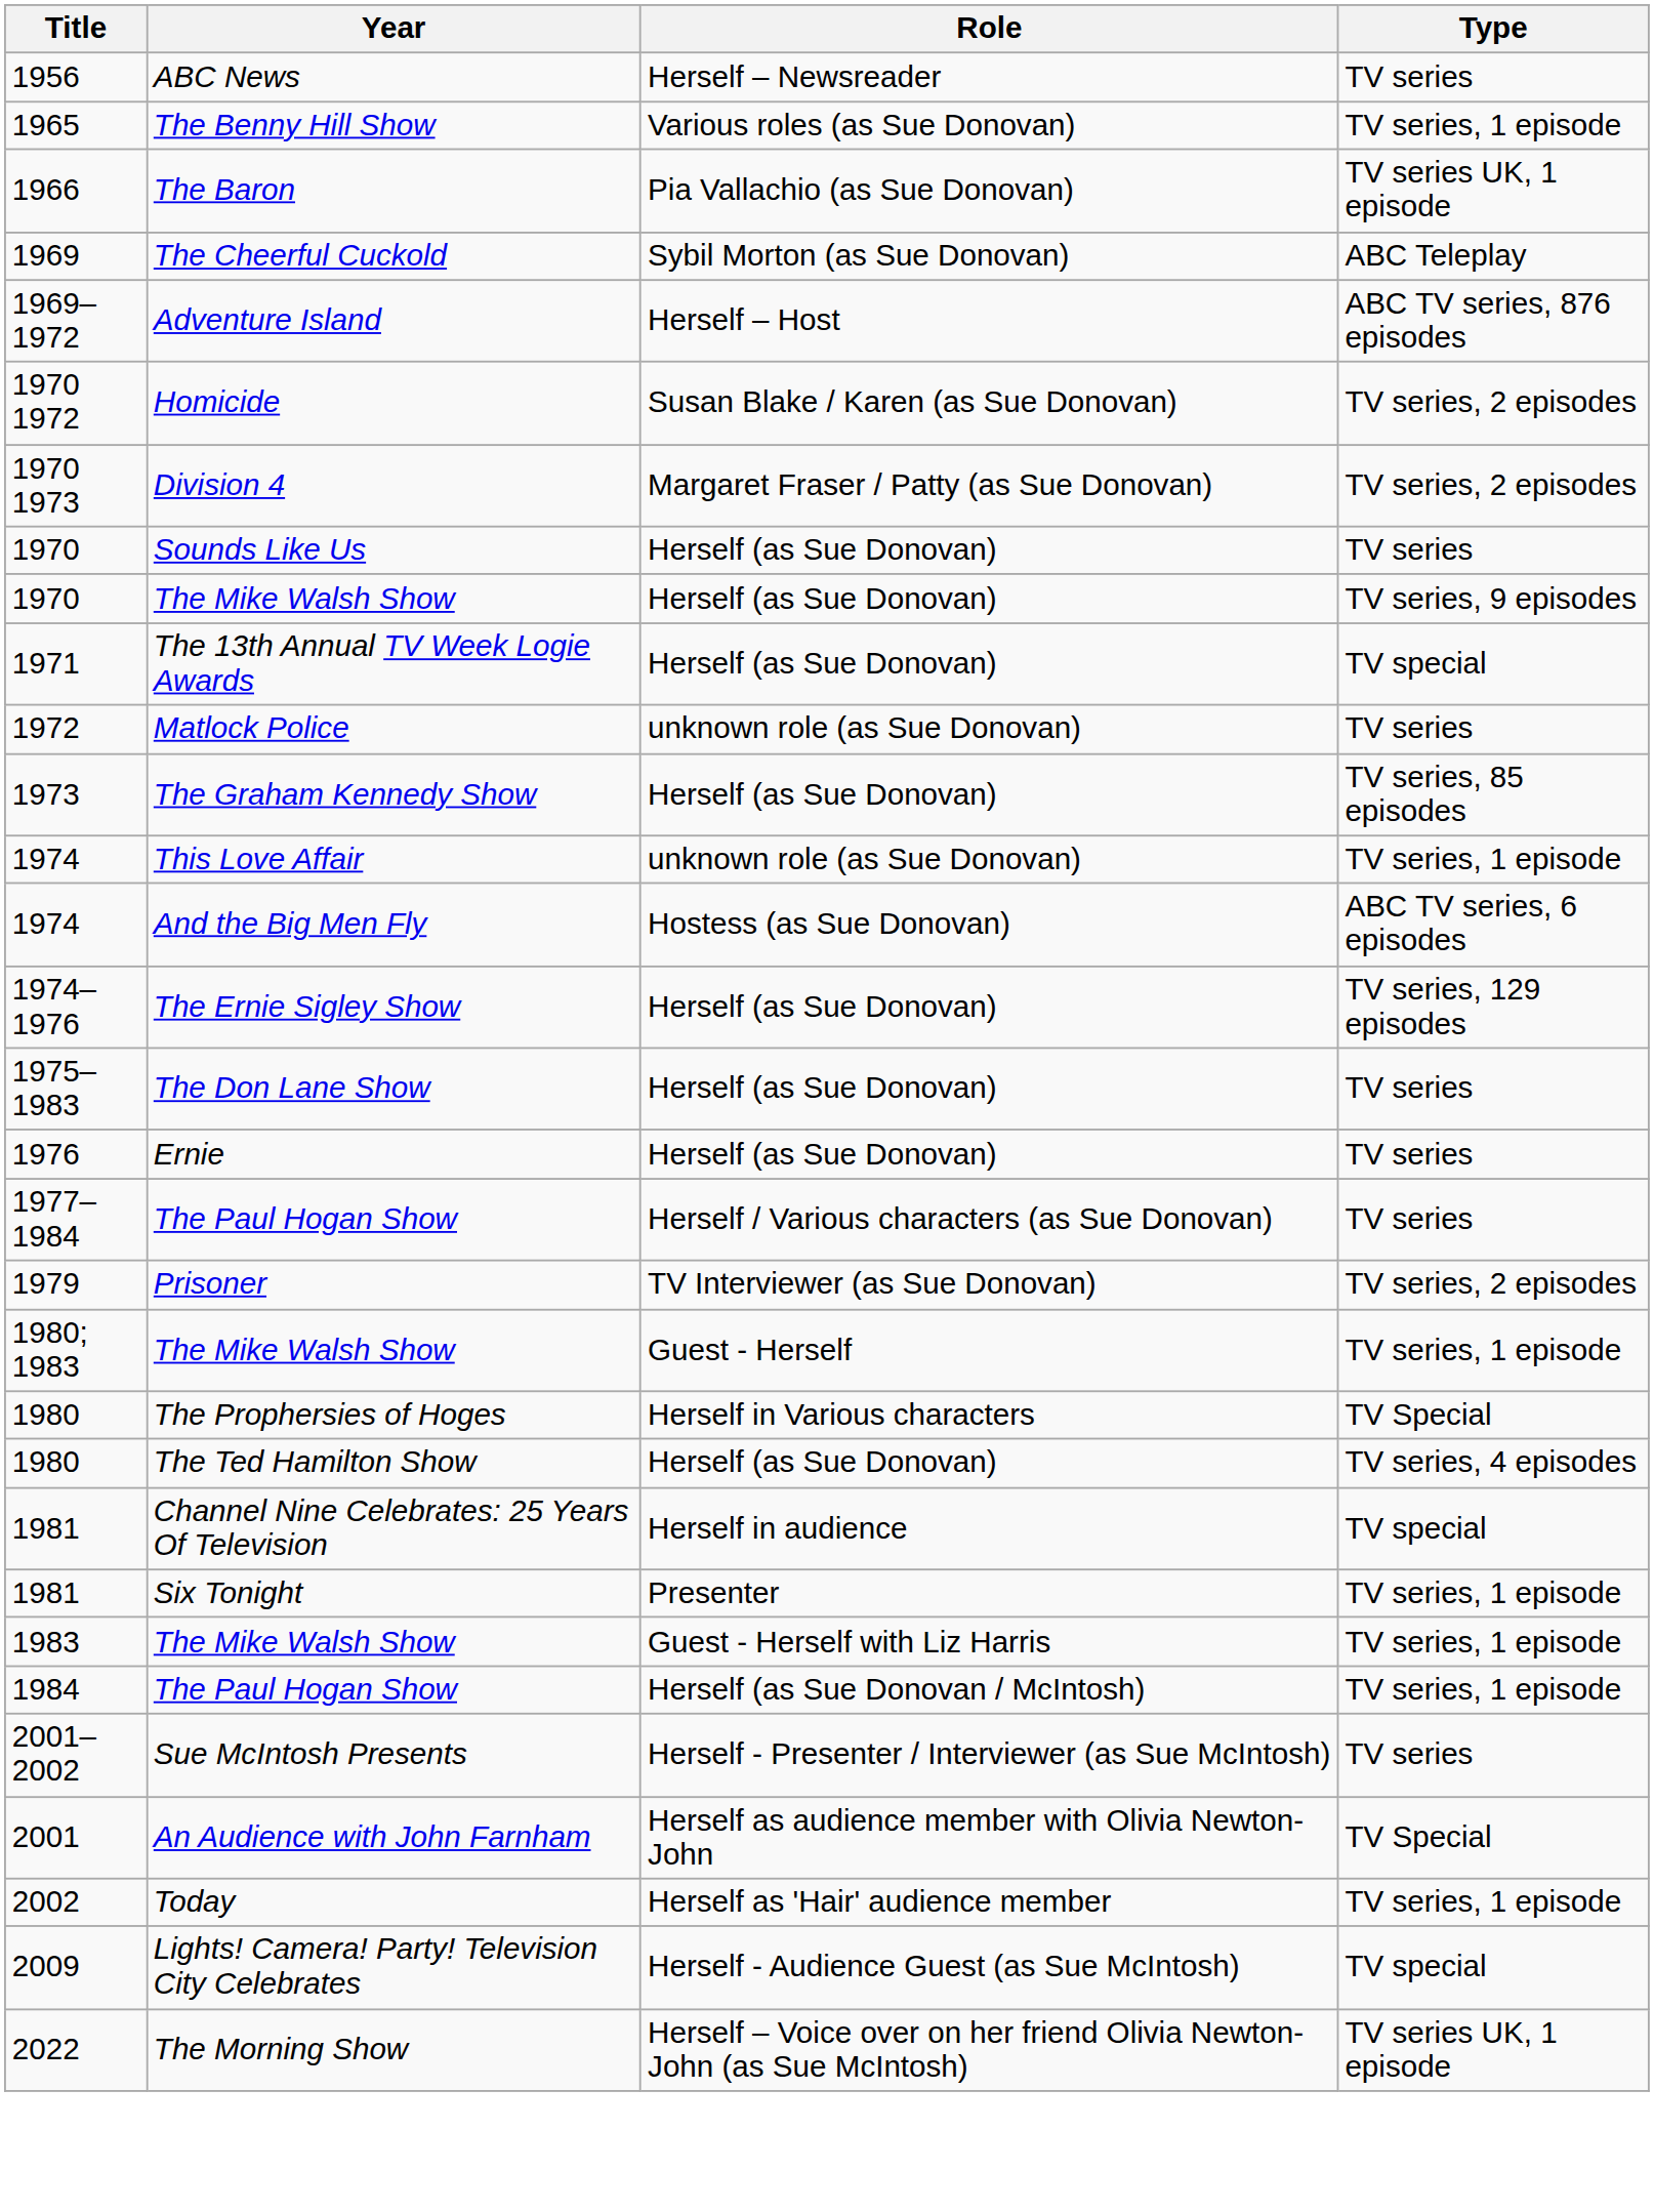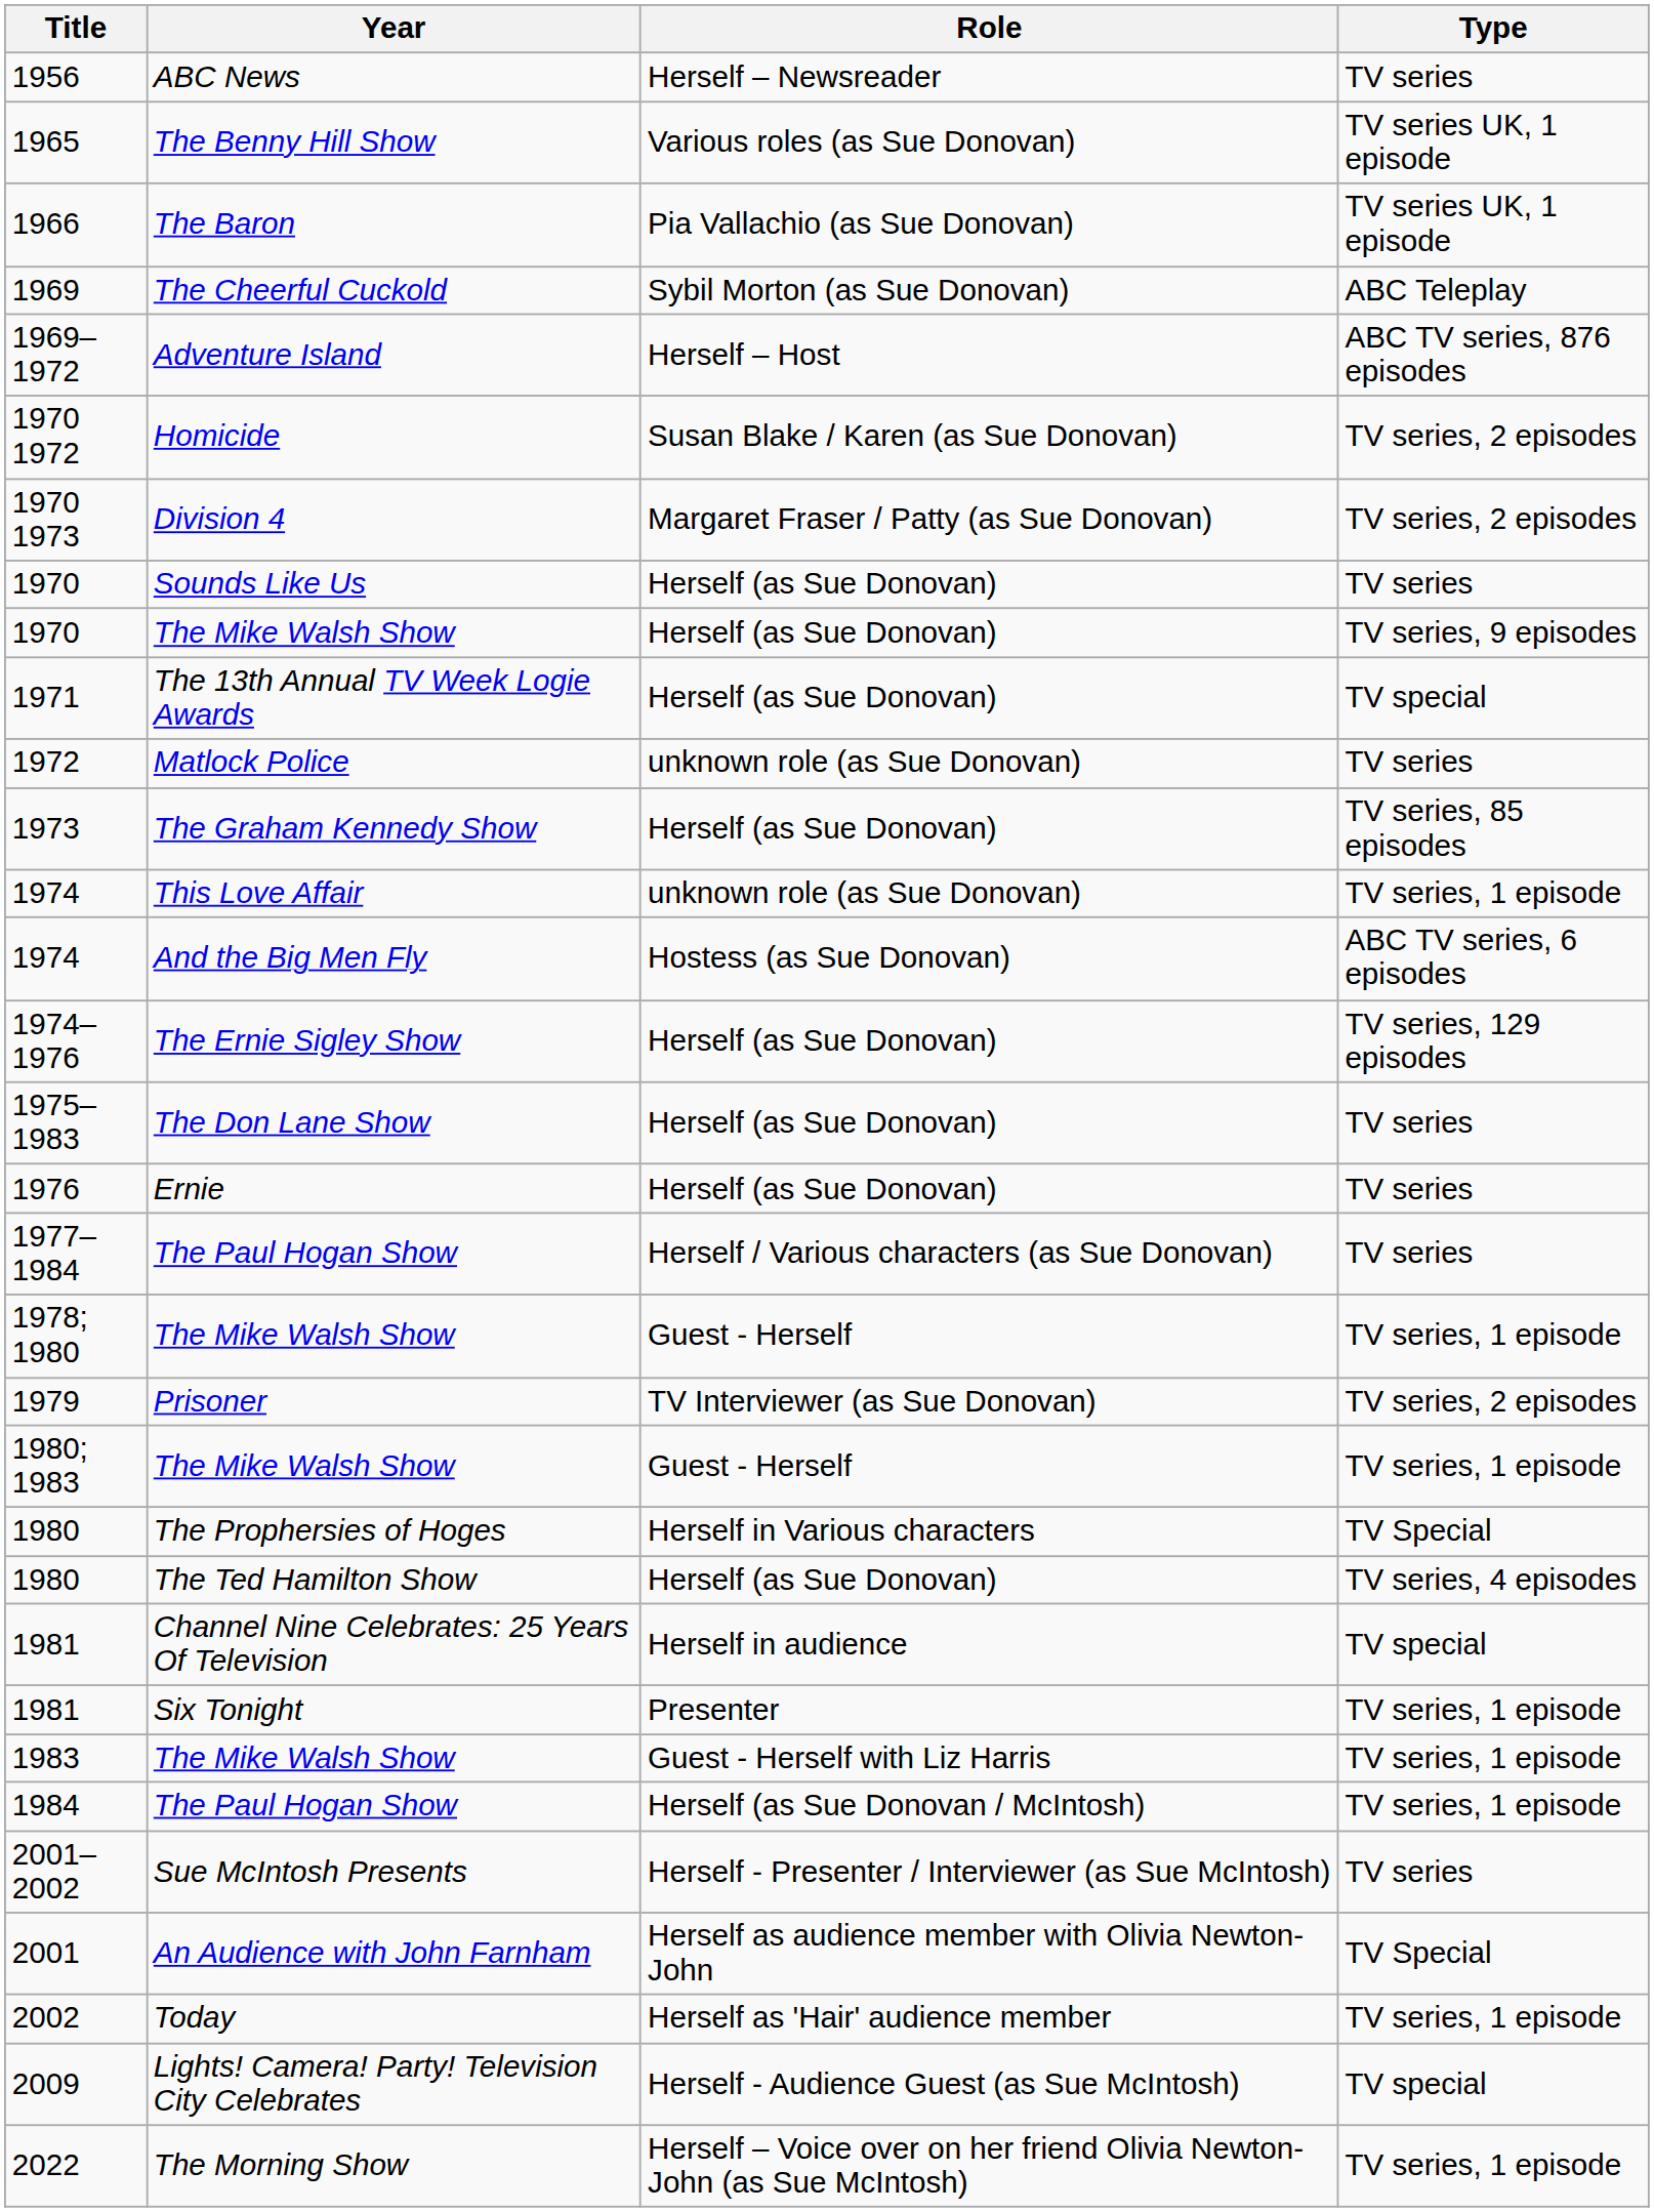 <table class="wikitable">
 <tr>
 <th>Title</th>
 <th>Year</th>
 <th>Role</th>
 <th>Type</th>
 </tr>
 <tr>
 <td>1956</td>
 <td><em>ABC News</em></td>
 <td>Herself – Newsreader</td>
 <td>TV series</td>
 </tr>
 <tr>
 <td>1965</td>
 <td><em><a href='#'>The Benny Hill Show</a></em></td>
 <td>Various roles (as Sue Donovan)</td>
-<td>TV series, 1 episode</td>
+<td>TV series UK, 1 episode</td>
 </tr>
 <tr>
 <td>1966</td>
 <td><em><a href='#'>The Baron</a></em></td>
 <td>Pia Vallachio (as Sue Donovan)</td>
 <td>TV series UK, 1 episode</td>
 </tr>
 <tr>
 <td>1969</td>
 <td><em><a href='#'>The Cheerful Cuckold</a></em></td>
 <td>Sybil Morton (as Sue Donovan)</td>
 <td>ABC Teleplay</td>
 </tr>
 <tr>
 <td>1969–1972</td>
 <td><em><a href='#'>Adventure Island</a></em></td>
 <td>Herself – Host</td>
 <td>ABC TV series, 876 episodes</td>
 </tr>
 <tr>
 <td>1970<br>1972</td>
 <td><em><a href='#'>Homicide</a></em></td>
 <td>Susan Blake / Karen (as Sue Donovan)</td>
 <td>TV series, 2 episodes</td>
 </tr>
 <tr>
 <td>1970<br>1973</td>
 <td><em><a href='#'>Division 4</a></em></td>
 <td>Margaret Fraser / Patty (as Sue Donovan)</td>
 <td>TV series, 2 episodes</td>
 </tr>
 <tr>
 <td>1970</td>
 <td><em><a href='#'>Sounds Like Us</a></em></td>
 <td>Herself (as Sue Donovan)</td>
 <td>TV series</td>
 </tr>
 <tr>
 <td>1970</td>
 <td><em><a href='#'>The Mike Walsh Show</a></em></td>
 <td>Herself (as Sue Donovan)</td>
 <td>TV series, 9 episodes</td>
 </tr>
 <tr>
 <td>1971</td>
 <td><em>The 13th Annual <a href='#'>TV Week Logie Awards</a></em></td>
 <td>Herself (as Sue Donovan)</td>
 <td>TV special</td>
 </tr>
 <tr>
 <td>1972</td>
 <td><em><a href='#'>Matlock Police</a></em></td>
 <td>unknown role (as Sue Donovan)</td>
 <td>TV series</td>
 </tr>
 <tr>
 <td>1973</td>
 <td><em><a href='#'>The Graham Kennedy Show</a></em></td>
 <td>Herself (as Sue Donovan)</td>
 <td>TV series, 85 episodes</td>
 </tr>
 <tr>
 <td>1974</td>
 <td><em><a href='#'>This Love Affair</a></em></td>
 <td>unknown role (as Sue Donovan)</td>
 <td>TV series, 1 episode</td>
 </tr>
 <tr>
 <td>1974</td>
 <td><em><a href='#'>And the Big Men Fly</a></em></td>
 <td>Hostess (as Sue Donovan)</td>
 <td>ABC TV series, 6 episodes</td>
 </tr>
 <tr>
 <td>1974–1976</td>
 <td><em><a href='#'>The Ernie Sigley Show</a></em></td>
 <td>Herself (as Sue Donovan)</td>
 <td>TV series, 129 episodes</td>
 </tr>
 <tr>
 <td>1975–1983</td>
 <td><em><a href='#'>The Don Lane Show</a></em></td>
 <td>Herself (as Sue Donovan)</td>
 <td>TV series</td>
 </tr>
 <tr>
 <td>1976</td>
 <td><em>Ernie</em></td>
 <td>Herself (as Sue Donovan)</td>
 <td>TV series</td>
 </tr>
 <tr>
 <td>1977–1984</td>
 <td><em><a href='#'>The Paul Hogan Show</a></em></td>
 <td>Herself / Various characters (as Sue Donovan)</td>
 <td>TV series</td>
 </tr>
 <tr>
+<td>1978; 1980</td>
+<td><em><a href='#'>The Mike Walsh Show</a></em></td>
+<td>Guest - Herself</td>
+<td>TV series, 1 episode</td>
+</tr>
+<tr>
 <td>1979</td>
 <td><em><a href='#'>Prisoner</a></em></td>
 <td>TV Interviewer (as Sue Donovan)</td>
 <td>TV series, 2 episodes</td>
 </tr>
 <tr>
 <td>1980; 1983</td>
 <td><em><a href='#'>The Mike Walsh Show</a></em></td>
 <td>Guest - Herself</td>
 <td>TV series, 1 episode</td>
 </tr>
 <tr>
 <td>1980</td>
 <td><em>The Prophersies of Hoges</em></td>
 <td>Herself in Various characters</td>
 <td>TV Special</td>
 </tr>
 <tr>
 <td>1980</td>
 <td><em>The Ted Hamilton Show</em></td>
 <td>Herself (as Sue Donovan)</td>
 <td>TV series, 4 episodes</td>
 </tr>
 <tr>
 <td>1981</td>
 <td><em>Channel Nine Celebrates: 25 Years Of Television</em></td>
 <td>Herself in audience</td>
 <td>TV special</td>
 </tr>
 <tr>
 <td>1981</td>
 <td><em>Six Tonight</em></td>
 <td>Presenter</td>
 <td>TV series, 1 episode</td>
 </tr>
 <tr>
 <td>1983</td>
 <td><em><a href='#'>The Mike Walsh Show</a></em></td>
 <td>Guest - Herself with Liz Harris</td>
 <td>TV series, 1 episode</td>
 </tr>
 <tr>
 <td>1984</td>
 <td><em><a href='#'>The Paul Hogan Show</a></em></td>
 <td>Herself (as Sue Donovan / McIntosh)</td>
 <td>TV series, 1 episode</td>
 </tr>
 <tr>
 <td>2001–2002</td>
 <td><em>Sue McIntosh Presents</em></td>
 <td>Herself - Presenter / Interviewer (as Sue McIntosh)</td>
 <td>TV series</td>
 </tr>
 <tr>
 <td>2001</td>
 <td><em><a href='#'>An Audience with John Farnham</a></em></td>
 <td>Herself as audience member with Olivia Newton-John</td>
 <td>TV Special</td>
 </tr>
 <tr>
 <td>2002</td>
 <td><em>Today</em></td>
 <td>Herself as 'Hair' audience member</td>
 <td>TV series, 1 episode</td>
 </tr>
 <tr>
 <td>2009</td>
 <td><em>Lights! Camera! Party! Television City Celebrates</em></td>
 <td>Herself - Audience Guest (as Sue McIntosh)</td>
 <td>TV special</td>
 </tr>
 <tr>
 <td>2022</td>
 <td><em>The Morning Show</em></td>
 <td>Herself – Voice over on her friend Olivia Newton-John (as Sue McIntosh)</td>
-<td>TV series UK, 1 episode</td>
+<td>TV series, 1 episode</td>
 </tr>
 </table>
